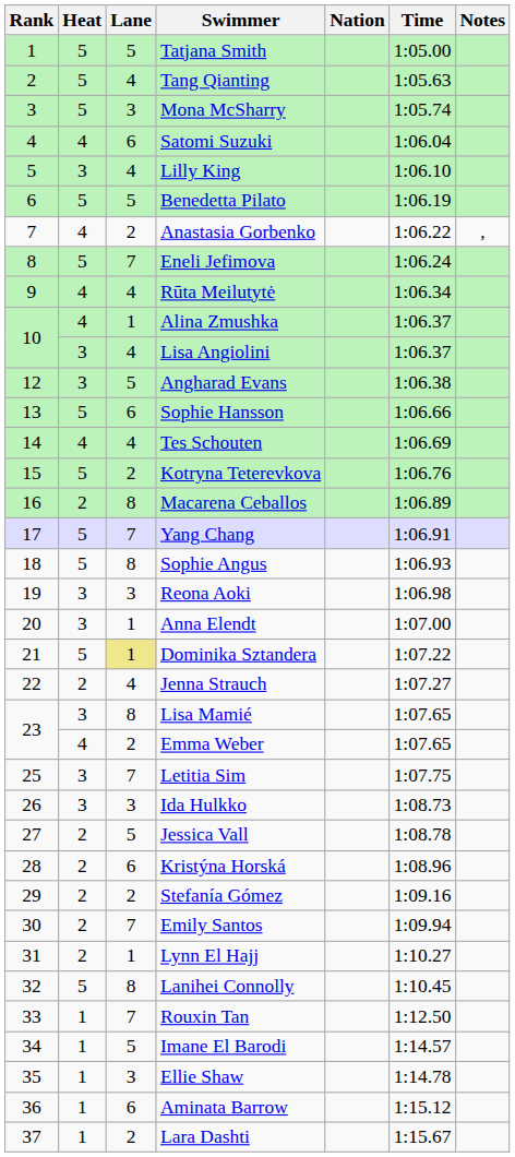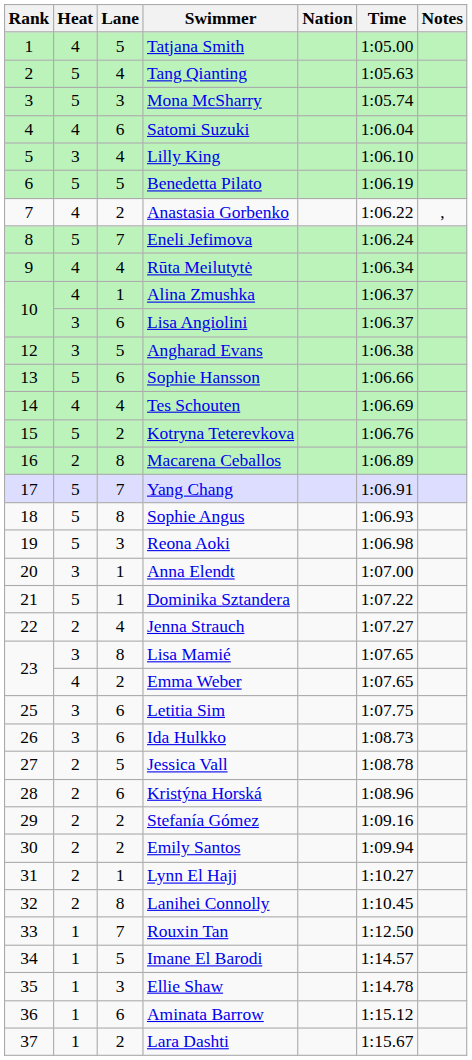 <table class="wikitable sortable mw-collapsible" style="text-align:center">
 <tr>
 <th scope="col">Rank</th>
 <th scope="col">Heat</th>
 <th scope="col">Lane</th>
 <th scope="col">Swimmer</th>
 <th scope="col">Nation</th>
 <th scope="col">Time</th>
 <th scope="col">Notes</th>
 </tr>
 <tr bgcolor=bbf3bb>
 <td>1</td>
-<td>5</td>
+<td>4</td>
 <td>5</td>
 <td align="left"><a href='#'>Tatjana Smith</a></td>
 <td align="left"></td>
 <td>1:05.00</td>
 <td></td>
 </tr>
 <tr bgcolor=bbf3bb>
 <td>2</td>
 <td>5</td>
 <td>4</td>
 <td align="left"><a href='#'>Tang Qianting</a></td>
 <td align="left"></td>
 <td>1:05.63</td>
 <td></td>
 </tr>
 <tr bgcolor=bbf3bb>
 <td>3</td>
 <td>5</td>
 <td>3</td>
 <td align="left"><a href='#'>Mona McSharry</a></td>
 <td align="left"></td>
 <td>1:05.74</td>
 <td></td>
 </tr>
 <tr bgcolor=bbf3bb>
 <td>4</td>
 <td>4</td>
 <td>6</td>
 <td align="left"><a href='#'>Satomi Suzuki</a></td>
 <td align="left"></td>
 <td>1:06.04</td>
 <td></td>
 </tr>
 <tr bgcolor=bbf3bb>
 <td>5</td>
 <td>3</td>
 <td>4</td>
 <td align="left"><a href='#'>Lilly King</a></td>
 <td align="left"></td>
 <td>1:06.10</td>
 <td></td>
 </tr>
 <tr bgcolor=bbf3bb>
 <td>6</td>
 <td>5</td>
 <td>5</td>
 <td align="left"><a href='#'>Benedetta Pilato</a></td>
 <td align="left"></td>
 <td>1:06.19</td>
 <td></td>
 </tr>
 <tr>
 <td>7</td>
 <td>4</td>
 <td>2</td>
 <td align="left"><a href='#'>Anastasia Gorbenko</a></td>
 <td align="left"></td>
 <td>1:06.22</td>
 <td>, </td>
 </tr>
 <tr bgcolor=bbf3bb>
 <td>8</td>
 <td>5</td>
 <td>7</td>
 <td align="left"><a href='#'>Eneli Jefimova</a></td>
 <td align="left"></td>
 <td>1:06.24</td>
 <td></td>
 </tr>
 <tr bgcolor=bbf3bb>
 <td>9</td>
 <td>4</td>
 <td>4</td>
 <td align="left"><a href='#'>Rūta Meilutytė</a></td>
 <td align="left"></td>
 <td>1:06.34</td>
 <td></td>
 </tr>
 <tr bgcolor=bbf3bb>
 <td rowspan=2>10</td>
 <td>4</td>
 <td>1</td>
 <td align="left"><a href='#'>Alina Zmushka</a></td>
 <td align="left"></td>
 <td>1:06.37</td>
 <td></td>
 </tr>
 <tr bgcolor=bbf3bb>
 <td>3</td>
-<td>4</td>
+<td>6</td>
 <td align="left"><a href='#'>Lisa Angiolini</a></td>
 <td align="left"></td>
 <td>1:06.37</td>
 <td></td>
 </tr>
 <tr bgcolor=bbf3bb>
 <td>12</td>
 <td>3</td>
 <td>5</td>
 <td align="left"><a href='#'>Angharad Evans</a></td>
 <td align="left"></td>
 <td>1:06.38</td>
 <td></td>
 </tr>
 <tr bgcolor=bbf3bb>
 <td>13</td>
 <td>5</td>
 <td>6</td>
 <td align="left"><a href='#'>Sophie Hansson</a></td>
 <td align="left"></td>
 <td>1:06.66</td>
 <td></td>
 </tr>
 <tr bgcolor=bbf3bb>
 <td>14</td>
 <td>4</td>
 <td>4</td>
 <td align="left"><a href='#'>Tes Schouten</a></td>
 <td align="left"></td>
 <td>1:06.69</td>
 <td></td>
 </tr>
 <tr bgcolor=bbf3bb>
 <td>15</td>
 <td>5</td>
 <td>2</td>
 <td align="left"><a href='#'>Kotryna Teterevkova</a></td>
 <td align="left"></td>
 <td>1:06.76</td>
 <td></td>
 </tr>
 <tr bgcolor=bbf3bb>
 <td>16</td>
 <td>2</td>
 <td>8</td>
 <td align="left"><a href='#'>Macarena Ceballos</a></td>
 <td align="left"></td>
 <td>1:06.89</td>
 <td></td>
 </tr>
 <tr bgcolor="ddddff">
 <td>17</td>
 <td>5</td>
 <td>7</td>
 <td align="left"><a href='#'>Yang Chang</a></td>
 <td align="left"></td>
 <td>1:06.91</td>
 <td></td>
 </tr>
 <tr>
 <td>18</td>
 <td>5</td>
 <td>8</td>
 <td align="left"><a href='#'>Sophie Angus</a></td>
 <td align="left"></td>
 <td>1:06.93</td>
 <td></td>
 </tr>
 <tr>
 <td>19</td>
-<td>3</td>
+<td>5</td>
 <td>3</td>
 <td align="left"><a href='#'>Reona Aoki</a></td>
 <td align="left"></td>
 <td>1:06.98</td>
 <td></td>
 </tr>
 <tr>
 <td>20</td>
 <td>3</td>
 <td>1</td>
 <td align="left"><a href='#'>Anna Elendt</a></td>
 <td align="left"></td>
 <td>1:07.00</td>
 <td></td>
 </tr>
 <tr>
 <td>21</td>
 <td>5</td>
-<td style="background: khaki;">1</td>
+<td>1</td>
 <td align="left"><a href='#'>Dominika Sztandera</a></td>
 <td align="left"></td>
 <td>1:07.22</td>
 <td></td>
 </tr>
 <tr>
 <td>22</td>
 <td>2</td>
 <td>4</td>
 <td align="left"><a href='#'>Jenna Strauch</a></td>
 <td align="left"></td>
 <td>1:07.27</td>
 <td></td>
 </tr>
 <tr>
 <td rowspan=2>23</td>
 <td>3</td>
 <td>8</td>
 <td align="left"><a href='#'>Lisa Mamié</a></td>
 <td align="left"></td>
 <td>1:07.65</td>
 <td></td>
 </tr>
 <tr>
 <td>4</td>
 <td>2</td>
 <td align="left"><a href='#'>Emma Weber</a></td>
 <td align="left"></td>
 <td>1:07.65</td>
 <td></td>
 </tr>
 <tr>
 <td>25</td>
 <td>3</td>
-<td>7</td>
+<td>6</td>
 <td align="left"><a href='#'>Letitia Sim</a></td>
 <td align="left"></td>
 <td>1:07.75</td>
 <td></td>
 </tr>
 <tr>
 <td>26</td>
 <td>3</td>
-<td>3</td>
+<td>6</td>
 <td align="left"><a href='#'>Ida Hulkko</a></td>
 <td align="left"></td>
 <td>1:08.73</td>
 <td></td>
 </tr>
 <tr>
 <td>27</td>
 <td>2</td>
 <td>5</td>
 <td align="left"><a href='#'>Jessica Vall</a></td>
 <td align="left"></td>
 <td>1:08.78</td>
 <td></td>
 </tr>
 <tr>
 <td>28</td>
 <td>2</td>
 <td>6</td>
 <td align="left"><a href='#'>Kristýna Horská</a></td>
 <td align="left"></td>
 <td>1:08.96</td>
 <td></td>
 </tr>
 <tr>
 <td>29</td>
 <td>2</td>
 <td>2</td>
 <td align="left"><a href='#'>Stefanía Gómez</a></td>
 <td align="left"></td>
 <td>1:09.16</td>
 <td></td>
 </tr>
 <tr>
 <td>30</td>
 <td>2</td>
-<td>7</td>
+<td>2</td>
 <td align="left"><a href='#'>Emily Santos</a></td>
 <td align="left"></td>
 <td>1:09.94</td>
 <td></td>
 </tr>
 <tr>
 <td>31</td>
 <td>2</td>
 <td>1</td>
 <td align="left"><a href='#'>Lynn El Hajj</a></td>
 <td align="left"></td>
 <td>1:10.27</td>
 <td></td>
 </tr>
 <tr>
 <td>32</td>
-<td>5</td>
+<td>2</td>
 <td>8</td>
 <td align="left"><a href='#'>Lanihei Connolly</a></td>
 <td align="left"></td>
 <td>1:10.45</td>
 <td></td>
 </tr>
 <tr>
 <td>33</td>
 <td>1</td>
 <td>7</td>
 <td align="left"><a href='#'>Rouxin Tan</a></td>
 <td align="left"></td>
 <td>1:12.50</td>
 <td></td>
 </tr>
 <tr>
 <td>34</td>
 <td>1</td>
 <td>5</td>
 <td align="left"><a href='#'>Imane El Barodi</a></td>
 <td align="left"></td>
 <td>1:14.57</td>
 <td></td>
 </tr>
 <tr>
 <td>35</td>
 <td>1</td>
 <td>3</td>
 <td align="left"><a href='#'>Ellie Shaw</a></td>
 <td align="left"></td>
 <td>1:14.78</td>
 <td></td>
 </tr>
 <tr>
 <td>36</td>
 <td>1</td>
 <td>6</td>
 <td align="left"><a href='#'>Aminata Barrow</a></td>
 <td align="left"></td>
 <td>1:15.12</td>
 <td></td>
 </tr>
 <tr>
 <td>37</td>
 <td>1</td>
 <td>2</td>
 <td align="left"><a href='#'>Lara Dashti</a></td>
 <td align="left"></td>
 <td>1:15.67</td>
 <td></td>
 </tr>
 </table>
